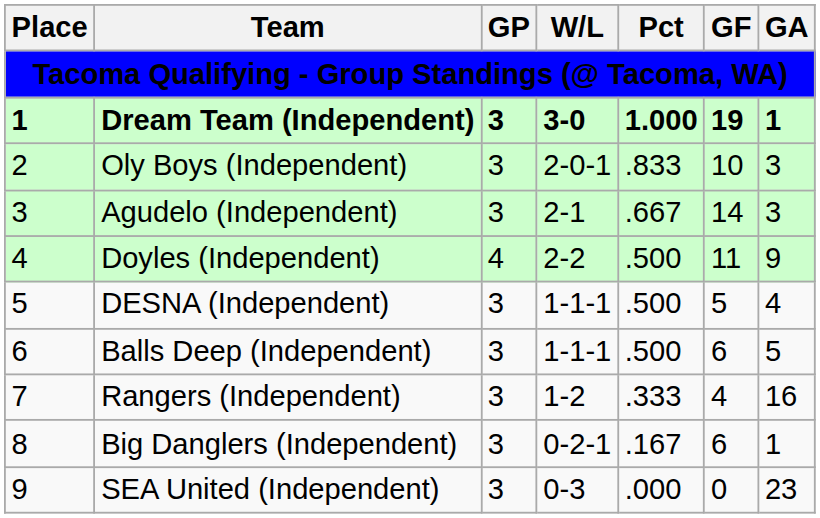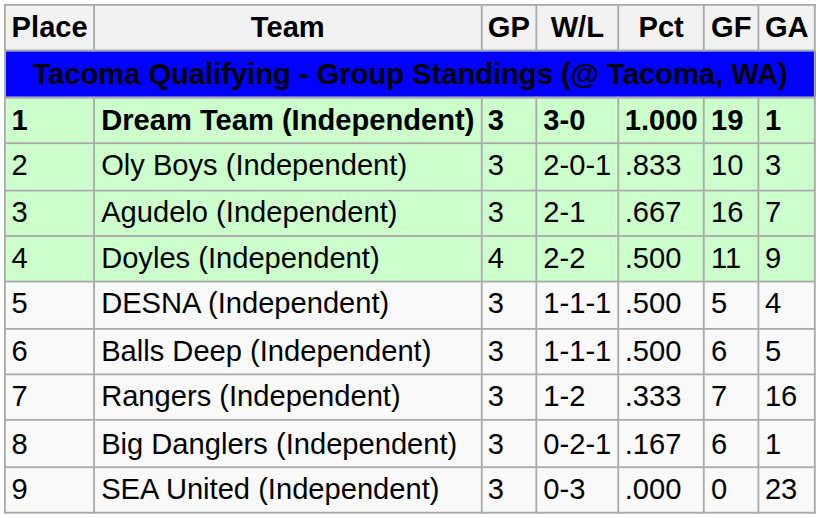 <table class="wikitable">
 <tr>
 <th>Place</th>
 <th>Team</th>
 <th>GP</th>
 <th>W/L</th>
 <th>Pct</th>
 <th>GF</th>
 <th>GA</th>
 </tr>
 <tr>
 <th style="background:blue;" colspan="9"><span>Tacoma Qualifying - Group Standings (@ Tacoma, WA)</span></th>
 </tr>
 <tr style="background:#cfc;">
 <td><strong>1</strong></td>
 <td><strong>Dream Team (Independent)</strong></td>
 <td><strong>3</strong></td>
 <td><strong>3-0</strong></td>
 <td><strong>1.000</strong></td>
 <td><strong>19</strong></td>
 <td><strong>1</strong></td>
 </tr>
 <tr style="background:#cfc;">
 <td>2</td>
 <td>Oly Boys (Independent)</td>
 <td>3</td>
 <td>2-0-1</td>
 <td>.833</td>
 <td>10</td>
 <td>3</td>
 </tr>
 <tr style="background:#cfc;">
 <td>3</td>
 <td>Agudelo (Independent)</td>
 <td>3</td>
 <td>2-1</td>
 <td>.667</td>
-<td>14</td>
-<td>3</td>
+<td>16</td>
+<td>7</td>
 </tr>
 <tr style="background:#cfc;">
 <td>4</td>
 <td>Doyles (Independent)</td>
 <td>4</td>
 <td>2-2</td>
 <td>.500</td>
 <td>11</td>
 <td>9</td>
 </tr>
 <tr>
 <td>5</td>
 <td>DESNA (Independent)</td>
 <td>3</td>
 <td>1-1-1</td>
 <td>.500</td>
 <td>5</td>
 <td>4</td>
 </tr>
 <tr>
 <td>6</td>
 <td>Balls Deep (Independent)</td>
 <td>3</td>
 <td>1-1-1</td>
 <td>.500</td>
 <td>6</td>
 <td>5</td>
 </tr>
 <tr>
 <td>7</td>
 <td>Rangers (Independent)</td>
 <td>3</td>
 <td>1-2</td>
 <td>.333</td>
-<td>4</td>
+<td>7</td>
 <td>16</td>
 </tr>
 <tr>
 <td>8</td>
 <td>Big Danglers (Independent)</td>
 <td>3</td>
 <td>0-2-1</td>
 <td>.167</td>
 <td>6</td>
 <td>1</td>
 </tr>
 <tr>
 <td>9</td>
 <td>SEA United (Independent)</td>
 <td>3</td>
 <td>0-3</td>
 <td>.000</td>
 <td>0</td>
 <td>23</td>
 </tr>
 </table>
